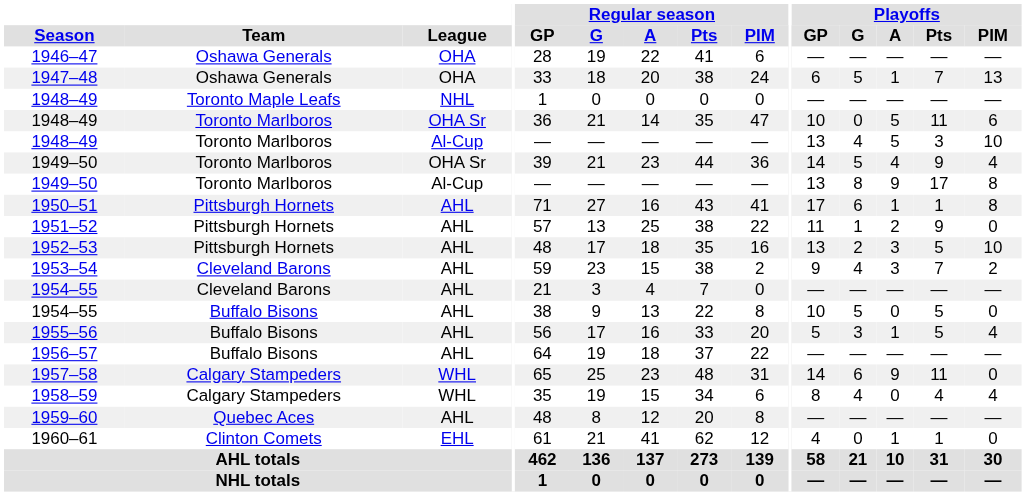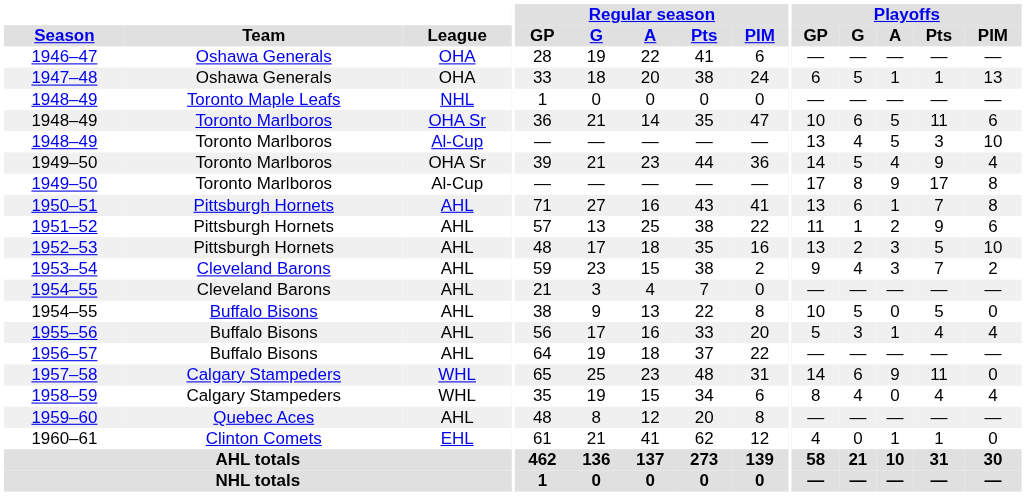 <table border="0" cellpadding="1" cellspacing="0" style="text-align:center; width:60em">
 <tr bgcolor="#e0e0e0">
 <th colspan="3" bgcolor="#ffffff"></th>
 <th rowspan="100" bgcolor="#ffffff"></th>
 <th colspan="5"><a href='#'>Regular season</a></th>
 <th rowspan="100" bgcolor="#ffffff"></th>
 <th colspan="5"><a href='#'>Playoffs</a></th>
 </tr>
 <tr bgcolor="#e0e0e0">
 <th><a href='#'>Season</a></th>
 <th>Team</th>
 <th>League</th>
 <th>GP</th>
 <th><a href='#'>G</a></th>
 <th><a href='#'>A</a></th>
 <th><a href='#'>Pts</a></th>
 <th><a href='#'>PIM</a></th>
 <th>GP</th>
 <th>G</th>
 <th>A</th>
 <th>Pts</th>
 <th>PIM</th>
 </tr>
 <tr>
 <td><a href='#'>1946–47</a></td>
 <td><a href='#'>Oshawa Generals</a></td>
 <td><a href='#'>OHA</a></td>
 <td>28</td>
 <td>19</td>
 <td>22</td>
 <td>41</td>
 <td>6</td>
 <td>—</td>
 <td>—</td>
 <td>—</td>
 <td>—</td>
 <td>—</td>
 </tr>
 <tr bgcolor="#f0f0f0">
 <td><a href='#'>1947–48</a></td>
 <td>Oshawa Generals</td>
 <td>OHA</td>
 <td>33</td>
 <td>18</td>
 <td>20</td>
 <td>38</td>
 <td>24</td>
 <td>6</td>
 <td>5</td>
 <td>1</td>
-<td>7</td>
+<td>1</td>
 <td>13</td>
 </tr>
 <tr>
 <td><a href='#'>1948–49</a></td>
 <td><a href='#'>Toronto Maple Leafs</a></td>
 <td><a href='#'>NHL</a></td>
 <td>1</td>
 <td>0</td>
 <td>0</td>
 <td>0</td>
 <td>0</td>
 <td>—</td>
 <td>—</td>
 <td>—</td>
 <td>—</td>
 <td>—</td>
 </tr>
 <tr bgcolor="#f0f0f0">
 <td>1948–49</td>
 <td><a href='#'>Toronto Marlboros</a></td>
 <td><a href='#'>OHA Sr</a></td>
 <td>36</td>
 <td>21</td>
 <td>14</td>
 <td>35</td>
 <td>47</td>
 <td>10</td>
-<td>0</td>
+<td>6</td>
 <td>5</td>
 <td>11</td>
 <td>6</td>
 </tr>
 <tr>
 <td><a href='#'>1948–49</a></td>
 <td>Toronto Marlboros</td>
 <td><a href='#'>Al-Cup</a></td>
 <td>—</td>
 <td>—</td>
 <td>—</td>
 <td>—</td>
 <td>—</td>
 <td>13</td>
 <td>4</td>
 <td>5</td>
 <td>3</td>
 <td>10</td>
 </tr>
 <tr bgcolor="#f0f0f0">
 <td>1949–50</td>
 <td>Toronto Marlboros</td>
 <td>OHA Sr</td>
 <td>39</td>
 <td>21</td>
 <td>23</td>
 <td>44</td>
 <td>36</td>
 <td>14</td>
 <td>5</td>
 <td>4</td>
 <td>9</td>
 <td>4</td>
 </tr>
 <tr>
 <td><a href='#'>1949–50</a></td>
 <td>Toronto Marlboros</td>
 <td>Al-Cup</td>
 <td>—</td>
 <td>—</td>
 <td>—</td>
 <td>—</td>
 <td>—</td>
-<td>13</td>
+<td>17</td>
 <td>8</td>
 <td>9</td>
 <td>17</td>
 <td>8</td>
 </tr>
 <tr bgcolor="#f0f0f0">
 <td><a href='#'>1950–51</a></td>
 <td><a href='#'>Pittsburgh Hornets</a></td>
 <td><a href='#'>AHL</a></td>
 <td>71</td>
 <td>27</td>
 <td>16</td>
 <td>43</td>
 <td>41</td>
-<td>17</td>
+<td>13</td>
 <td>6</td>
 <td>1</td>
-<td>1</td>
+<td>7</td>
 <td>8</td>
 </tr>
 <tr>
 <td><a href='#'>1951–52</a></td>
 <td>Pittsburgh Hornets</td>
 <td>AHL</td>
 <td>57</td>
 <td>13</td>
 <td>25</td>
 <td>38</td>
 <td>22</td>
 <td>11</td>
 <td>1</td>
 <td>2</td>
 <td>9</td>
-<td>0</td>
+<td>6</td>
 </tr>
 <tr bgcolor="#f0f0f0">
 <td><a href='#'>1952–53</a></td>
 <td>Pittsburgh Hornets</td>
 <td>AHL</td>
 <td>48</td>
 <td>17</td>
 <td>18</td>
 <td>35</td>
 <td>16</td>
 <td>13</td>
 <td>2</td>
 <td>3</td>
 <td>5</td>
 <td>10</td>
 </tr>
 <tr>
 <td><a href='#'>1953–54</a></td>
 <td><a href='#'>Cleveland Barons</a></td>
 <td>AHL</td>
 <td>59</td>
 <td>23</td>
 <td>15</td>
 <td>38</td>
 <td>2</td>
 <td>9</td>
 <td>4</td>
 <td>3</td>
 <td>7</td>
 <td>2</td>
 </tr>
 <tr bgcolor="#f0f0f0">
 <td><a href='#'>1954–55</a></td>
 <td>Cleveland Barons</td>
 <td>AHL</td>
 <td>21</td>
 <td>3</td>
 <td>4</td>
 <td>7</td>
 <td>0</td>
 <td>—</td>
 <td>—</td>
 <td>—</td>
 <td>—</td>
 <td>—</td>
 </tr>
 <tr>
 <td>1954–55</td>
 <td><a href='#'>Buffalo Bisons</a></td>
 <td>AHL</td>
 <td>38</td>
 <td>9</td>
 <td>13</td>
 <td>22</td>
 <td>8</td>
 <td>10</td>
 <td>5</td>
 <td>0</td>
 <td>5</td>
 <td>0</td>
 </tr>
 <tr bgcolor="#f0f0f0">
 <td><a href='#'>1955–56</a></td>
 <td>Buffalo Bisons</td>
 <td>AHL</td>
 <td>56</td>
 <td>17</td>
 <td>16</td>
 <td>33</td>
 <td>20</td>
 <td>5</td>
 <td>3</td>
 <td>1</td>
-<td>5</td>
+<td>4</td>
 <td>4</td>
 </tr>
 <tr>
 <td><a href='#'>1956–57</a></td>
 <td>Buffalo Bisons</td>
 <td>AHL</td>
 <td>64</td>
 <td>19</td>
 <td>18</td>
 <td>37</td>
 <td>22</td>
 <td>—</td>
 <td>—</td>
 <td>—</td>
 <td>—</td>
 <td>—</td>
 </tr>
 <tr bgcolor="#f0f0f0">
 <td><a href='#'>1957–58</a></td>
 <td><a href='#'>Calgary Stampeders</a></td>
 <td><a href='#'>WHL</a></td>
 <td>65</td>
 <td>25</td>
 <td>23</td>
 <td>48</td>
 <td>31</td>
 <td>14</td>
 <td>6</td>
 <td>9</td>
 <td>11</td>
 <td>0</td>
 </tr>
 <tr>
 <td><a href='#'>1958–59</a></td>
 <td>Calgary Stampeders</td>
 <td>WHL</td>
 <td>35</td>
 <td>19</td>
 <td>15</td>
 <td>34</td>
 <td>6</td>
 <td>8</td>
 <td>4</td>
 <td>0</td>
 <td>4</td>
 <td>4</td>
 </tr>
 <tr bgcolor="#f0f0f0">
 <td><a href='#'>1959–60</a></td>
 <td><a href='#'>Quebec Aces</a></td>
 <td>AHL</td>
 <td>48</td>
 <td>8</td>
 <td>12</td>
 <td>20</td>
 <td>8</td>
 <td>—</td>
 <td>—</td>
 <td>—</td>
 <td>—</td>
 <td>—</td>
 </tr>
 <tr>
 <td>1960–61</td>
 <td><a href='#'>Clinton Comets</a></td>
 <td><a href='#'>EHL</a></td>
 <td>61</td>
 <td>21</td>
 <td>41</td>
 <td>62</td>
 <td>12</td>
 <td>4</td>
 <td>0</td>
 <td>1</td>
 <td>1</td>
 <td>0</td>
 </tr>
 <tr bgcolor="#e0e0e0">
 <th colspan="3">AHL totals</th>
 <th>462</th>
 <th>136</th>
 <th>137</th>
 <th>273</th>
 <th>139</th>
 <th>58</th>
 <th>21</th>
 <th>10</th>
 <th>31</th>
 <th>30</th>
 </tr>
 <tr bgcolor="#e0e0e0">
 <th colspan="3">NHL totals</th>
 <th>1</th>
 <th>0</th>
 <th>0</th>
 <th>0</th>
 <th>0</th>
 <th>—</th>
 <th>—</th>
 <th>—</th>
 <th>—</th>
 <th>—</th>
 </tr>
 </table>
